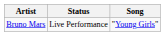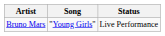 <table class="wikitable" style="font-size: 85%">
 <tr>
 <th>Artist</th>
+<th>Song</th>
 <th>Status</th>
-<th>Song</th>
 </tr>
 <tr>
 <td> <a href='#'>Bruno Mars</a></td>
+<td>"<a href='#'>Young Girls</a>"</td>
 <td>Live Performance</td>
-<td>"<a href='#'>Young Girls</a>"</td>
 </tr>
 </table>
